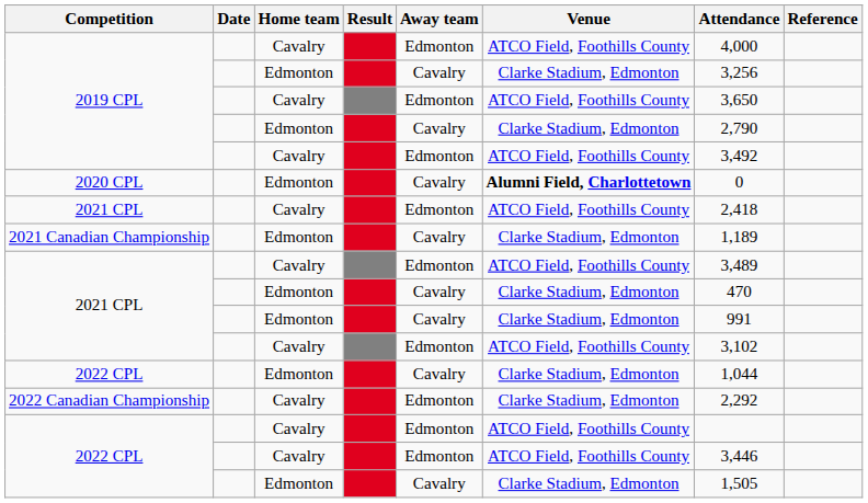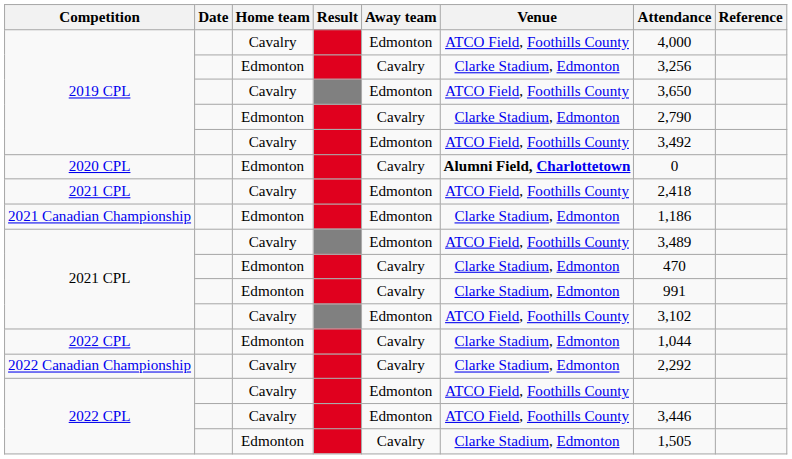 <table class="wikitable" style="text-align: center; font-size: 90%">
 <tr>
 <th>Competition</th>
 <th>Date</th>
 <th>Home team</th>
 <th>Result</th>
 <th>Away team</th>
 <th>Venue</th>
 <th>Attendance</th>
 <th>Reference</th>
 </tr>
 <tr>
 <td rowspan=5><a href='#'>2019 CPL</a></td>
 <td></td>
 <td>Cavalry</td>
 <td bgcolor=E0001E></td>
 <td>Edmonton</td>
 <td><a href='#'>ATCO Field</a>, <a href='#'>Foothills County</a></td>
 <td>4,000</td>
 <td></td>
 </tr>
 <tr>
 <td></td>
 <td>Edmonton</td>
 <td bgcolor=E0001E></td>
 <td>Cavalry</td>
 <td><a href='#'>Clarke Stadium</a>, <a href='#'>Edmonton</a></td>
 <td>3,256</td>
 <td></td>
 </tr>
 <tr>
 <td></td>
 <td>Cavalry</td>
 <td bgcolor=808080></td>
 <td>Edmonton</td>
 <td><a href='#'>ATCO Field</a>, <a href='#'>Foothills County</a></td>
 <td>3,650</td>
 <td></td>
 </tr>
 <tr>
 <td></td>
 <td>Edmonton</td>
 <td bgcolor=E0001E></td>
 <td>Cavalry</td>
 <td><a href='#'>Clarke Stadium</a>, <a href='#'>Edmonton</a></td>
 <td>2,790</td>
 <td></td>
 </tr>
 <tr>
 <td></td>
 <td>Cavalry</td>
 <td bgcolor=E0001E></td>
 <td>Edmonton</td>
 <td><a href='#'>ATCO Field</a>, <a href='#'>Foothills County</a></td>
 <td>3,492</td>
 <td></td>
 </tr>
 <tr>
 <td><a href='#'>2020 CPL</a></td>
 <td></td>
 <td>Edmonton</td>
 <td bgcolor=E0001E></td>
 <td>Cavalry</td>
 <td><strong>Alumni Field, <a href='#'>Charlottetown</a></strong></td>
 <td>0</td>
 <td></td>
 </tr>
 <tr>
 <td><a href='#'>2021 CPL</a></td>
 <td></td>
 <td>Cavalry</td>
 <td bgcolor=E0001E></td>
 <td>Edmonton</td>
 <td><a href='#'>ATCO Field</a>, <a href='#'>Foothills County</a></td>
 <td>2,418</td>
 <td></td>
 </tr>
 <tr>
 <td><a href='#'>2021 Canadian Championship</a></td>
 <td></td>
 <td>Edmonton</td>
 <td bgcolor=E0001E></td>
-<td>Cavalry</td>
+<td>Edmonton</td>
 <td><a href='#'>Clarke Stadium</a>, <a href='#'>Edmonton</a></td>
-<td>1,189</td>
+<td>1,186</td>
 <td></td>
 </tr>
 <tr>
 <td rowspan=4>2021 CPL</td>
 <td></td>
 <td>Cavalry</td>
 <td bgcolor=808080></td>
 <td>Edmonton</td>
 <td><a href='#'>ATCO Field</a>, <a href='#'>Foothills County</a></td>
 <td>3,489</td>
 <td></td>
 </tr>
 <tr>
 <td></td>
 <td>Edmonton</td>
 <td bgcolor=E0001E></td>
 <td>Cavalry</td>
 <td><a href='#'>Clarke Stadium</a>, <a href='#'>Edmonton</a></td>
 <td>470</td>
 <td></td>
 </tr>
 <tr>
 <td></td>
 <td>Edmonton</td>
 <td bgcolor=E0001E></td>
 <td>Cavalry</td>
 <td><a href='#'>Clarke Stadium</a>, <a href='#'>Edmonton</a></td>
 <td>991</td>
 <td></td>
 </tr>
 <tr>
 <td></td>
 <td>Cavalry</td>
 <td bgcolor=808080></td>
 <td>Edmonton</td>
 <td><a href='#'>ATCO Field</a>, <a href='#'>Foothills County</a></td>
 <td>3,102</td>
 <td></td>
 </tr>
 <tr>
 <td><a href='#'>2022 CPL</a></td>
 <td></td>
 <td>Edmonton</td>
 <td bgcolor=E0001E></td>
 <td>Cavalry</td>
 <td><a href='#'>Clarke Stadium</a>, <a href='#'>Edmonton</a></td>
 <td>1,044</td>
 <td></td>
 </tr>
 <tr>
 <td><a href='#'>2022 Canadian Championship</a></td>
 <td></td>
 <td>Cavalry</td>
 <td bgcolor=E0001E></td>
-<td>Edmonton</td>
+<td>Cavalry</td>
 <td><a href='#'>Clarke Stadium</a>, <a href='#'>Edmonton</a></td>
 <td>2,292</td>
 <td></td>
 </tr>
 <tr>
 <td rowspan=3><a href='#'>2022 CPL</a></td>
 <td></td>
 <td>Cavalry</td>
 <td bgcolor=E0001E></td>
 <td>Edmonton</td>
 <td><a href='#'>ATCO Field</a>, <a href='#'>Foothills County</a></td>
 <td><br></td>
 <td></td>
 </tr>
 <tr>
 <td></td>
 <td>Cavalry</td>
 <td bgcolor=E0001E></td>
 <td>Edmonton</td>
 <td><a href='#'>ATCO Field</a>, <a href='#'>Foothills County</a></td>
 <td>3,446</td>
 <td></td>
 </tr>
 <tr>
 <td></td>
 <td>Edmonton</td>
 <td bgcolor=E0001E></td>
 <td>Cavalry</td>
 <td><a href='#'>Clarke Stadium</a>, <a href='#'>Edmonton</a></td>
 <td>1,505</td>
 <td></td>
 </tr>
 </table>
